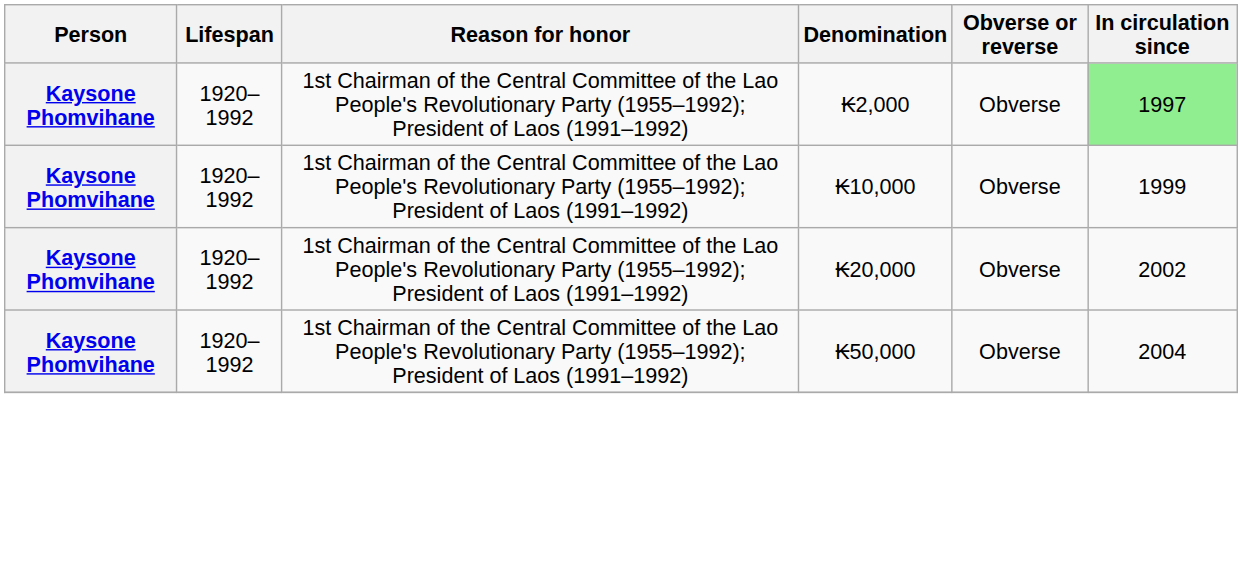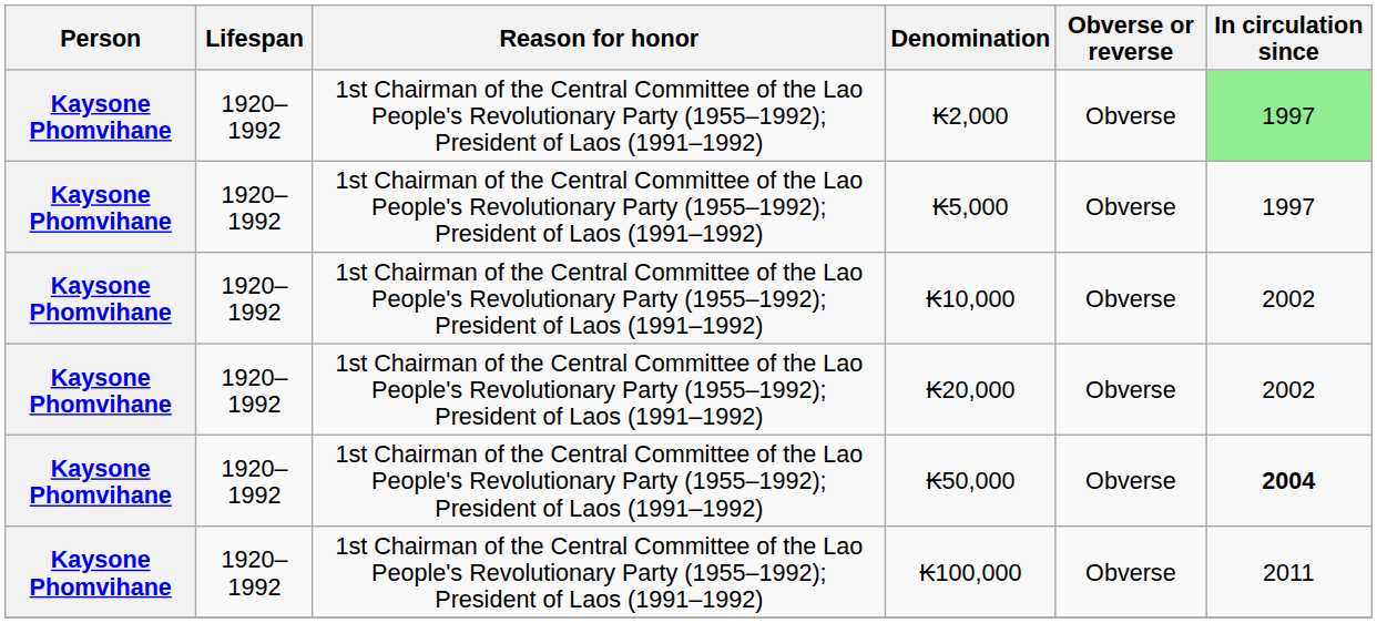 <table class="wikitable" style="font-size: 95%; text-align:center;">
 <tr>
 <th>Person</th>
 <th>Lifespan</th>
 <th>Reason for honor</th>
 <th>Denomination</th>
 <th>Obverse or reverse</th>
 <th>In circulation since</th>
 </tr>
 <tr>
 <th><a href='#'>Kaysone Phomvihane</a></th>
 <td>1920–1992</td>
 <td>1st Chairman of the Central Committee of the Lao People's Revolutionary Party (1955–1992); President of Laos (1991–1992)</td>
 <td>₭2,000</td>
 <td>Obverse</td>
 <td style="background: lightgreen;">1997</td>
 </tr>
 <tr>
 <th><a href='#'>Kaysone Phomvihane</a></th>
 <td>1920–1992</td>
 <td>1st Chairman of the Central Committee of the Lao People's Revolutionary Party (1955–1992); President of Laos (1991–1992)</td>
+<td>₭5,000</td>
+<td>Obverse</td>
+<td>1997</td>
+</tr>
+<tr>
+<th><a href='#'>Kaysone Phomvihane</a></th>
+<td>1920–1992</td>
+<td>1st Chairman of the Central Committee of the Lao People's Revolutionary Party (1955–1992); President of Laos (1991–1992)</td>
 <td>₭10,000</td>
 <td>Obverse</td>
-<td>1999</td>
+<td>2002</td>
 </tr>
 <tr>
 <th><a href='#'>Kaysone Phomvihane</a></th>
 <td>1920–1992</td>
 <td>1st Chairman of the Central Committee of the Lao People's Revolutionary Party (1955–1992); President of Laos (1991–1992)</td>
 <td>₭20,000</td>
 <td>Obverse</td>
 <td>2002</td>
 </tr>
 <tr>
 <th><a href='#'>Kaysone Phomvihane</a></th>
 <td>1920–1992</td>
 <td>1st Chairman of the Central Committee of the Lao People's Revolutionary Party (1955–1992); President of Laos (1991–1992)</td>
 <td>₭50,000</td>
 <td>Obverse</td>
-<td>2004</td>
+<td><strong>2004</strong></td>
+</tr>
+<tr>
+<th><a href='#'>Kaysone Phomvihane</a></th>
+<td>1920–1992</td>
+<td>1st Chairman of the Central Committee of the Lao People's Revolutionary Party (1955–1992); President of Laos (1991–1992)</td>
+<td>₭100,000</td>
+<td>Obverse</td>
+<td>2011</td>
 </tr>
 <tr>
 </tr>
 </table>
